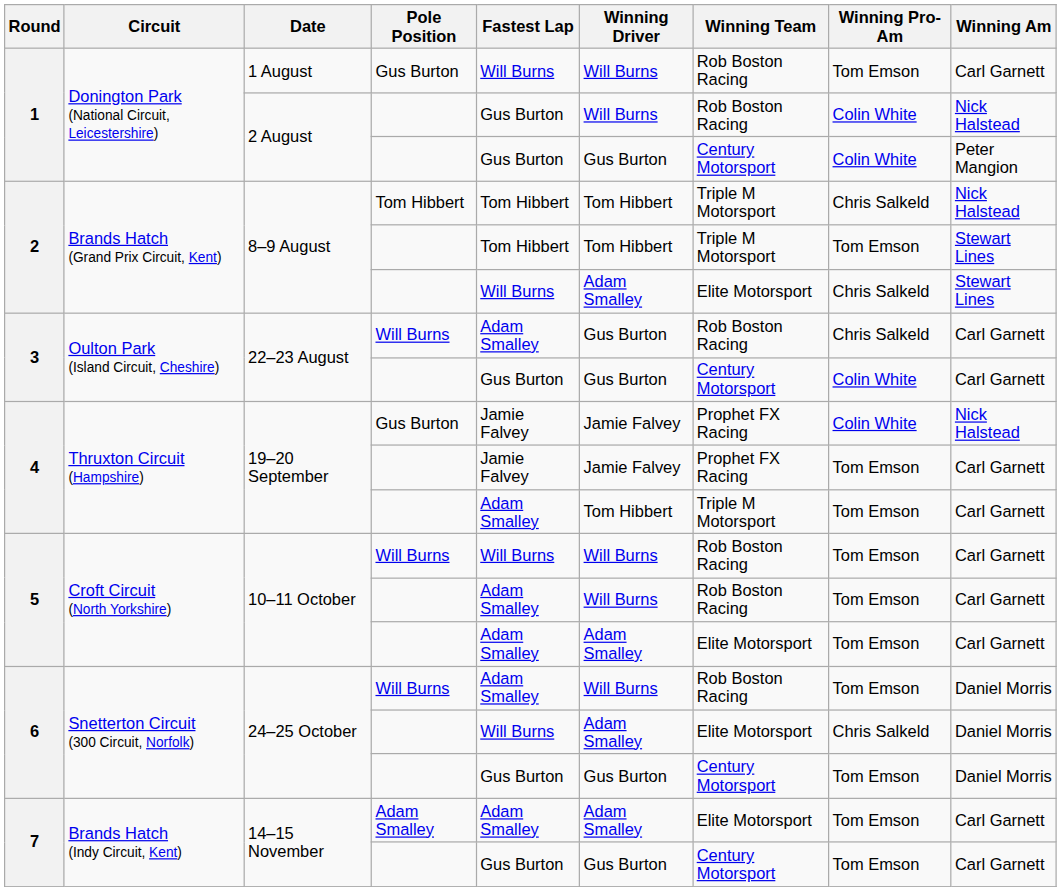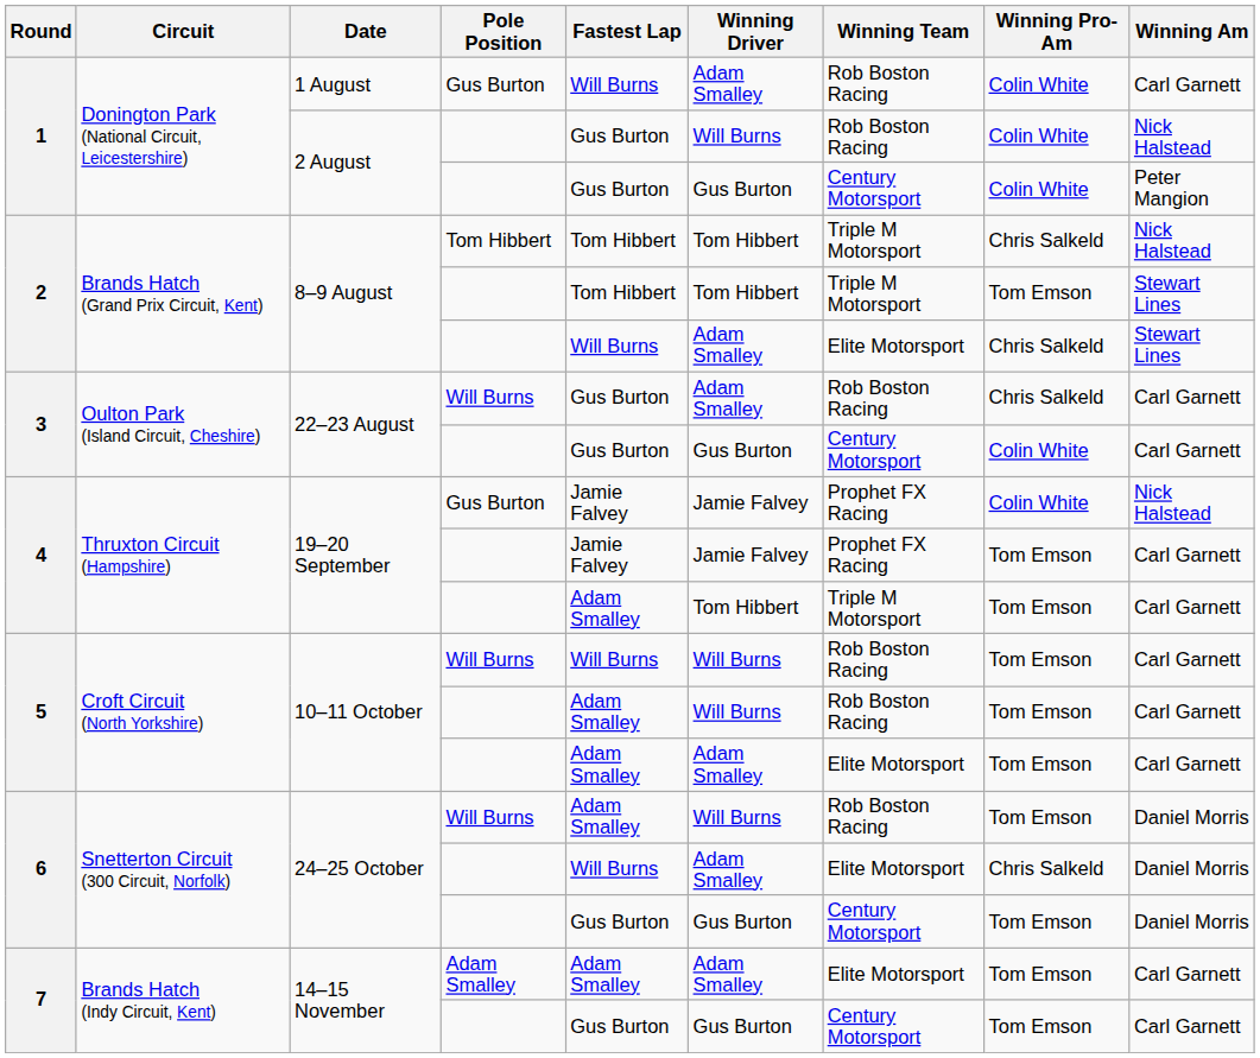 <table class="wikitable" style="font-size: 85%">
 <tr>
 <th>Round</th>
 <th>Circuit</th>
 <th>Date</th>
 <th>Pole Position</th>
 <th>Fastest Lap</th>
 <th>Winning Driver</th>
 <th>Winning Team</th>
 <th>Winning Pro-Am</th>
 <th>Winning Am</th>
 </tr>
 <tr>
 <th rowspan=3>1</th>
 <td rowspan=3><a href='#'>Donington Park</a><br><small>(National Circuit, <a href='#'>Leicestershire</a>)</small></td>
 <td>1 August</td>
 <td>Gus Burton</td>
 <td><a href='#'>Will Burns</a></td>
-<td><a href='#'>Will Burns</a></td>
+<td><a href='#'>Adam Smalley</a></td>
 <td>Rob Boston Racing</td>
-<td>Tom Emson</td>
+<td><a href='#'>Colin White</a></td>
 <td>Carl Garnett</td>
 </tr>
 <tr>
 <td rowspan=2>2 August</td>
 <td></td>
 <td>Gus Burton</td>
 <td><a href='#'>Will Burns</a></td>
 <td>Rob Boston Racing</td>
 <td><a href='#'>Colin White</a></td>
 <td><a href='#'>Nick Halstead</a></td>
 </tr>
 <tr>
 <td></td>
 <td>Gus Burton</td>
 <td>Gus Burton</td>
 <td><a href='#'>Century Motorsport</a></td>
 <td><a href='#'>Colin White</a></td>
 <td>Peter Mangion</td>
 </tr>
 <tr>
 <th rowspan=3>2</th>
 <td rowspan=3><a href='#'>Brands Hatch</a><br><small>(Grand Prix Circuit, <a href='#'>Kent</a>)</small></td>
 <td rowspan=3>8–9 August</td>
 <td>Tom Hibbert</td>
 <td>Tom Hibbert</td>
 <td>Tom Hibbert</td>
 <td>Triple M Motorsport</td>
 <td>Chris Salkeld</td>
 <td><a href='#'>Nick Halstead</a></td>
 </tr>
 <tr>
 <td></td>
 <td>Tom Hibbert</td>
 <td>Tom Hibbert</td>
 <td>Triple M Motorsport</td>
 <td>Tom Emson</td>
 <td><a href='#'>Stewart Lines</a></td>
 </tr>
 <tr>
 <td></td>
 <td><a href='#'>Will Burns</a></td>
 <td><a href='#'>Adam Smalley</a></td>
 <td>Elite Motorsport</td>
 <td>Chris Salkeld</td>
 <td><a href='#'>Stewart Lines</a></td>
 </tr>
 <tr>
 <th rowspan=2>3</th>
 <td rowspan=2><a href='#'>Oulton Park</a><br><small>(Island Circuit, <a href='#'>Cheshire</a>)</small></td>
 <td rowspan=2>22–23 August</td>
 <td><a href='#'>Will Burns</a></td>
+<td>Gus Burton</td>
 <td><a href='#'>Adam Smalley</a></td>
-<td>Gus Burton</td>
 <td>Rob Boston Racing</td>
 <td>Chris Salkeld</td>
 <td>Carl Garnett</td>
 </tr>
 <tr>
 <td></td>
 <td>Gus Burton</td>
 <td>Gus Burton</td>
 <td><a href='#'>Century Motorsport</a></td>
 <td><a href='#'>Colin White</a></td>
 <td>Carl Garnett</td>
 </tr>
 <tr>
 <th rowspan=3>4</th>
 <td rowspan=3><a href='#'>Thruxton Circuit</a><br><small>(<a href='#'>Hampshire</a>)</small></td>
 <td rowspan=3>19–20 September</td>
 <td>Gus Burton</td>
 <td>Jamie Falvey</td>
 <td>Jamie Falvey</td>
 <td>Prophet FX Racing</td>
 <td><a href='#'>Colin White</a></td>
 <td><a href='#'>Nick Halstead</a></td>
 </tr>
 <tr>
 <td></td>
 <td>Jamie Falvey</td>
 <td>Jamie Falvey</td>
 <td>Prophet FX Racing</td>
 <td>Tom Emson</td>
 <td>Carl Garnett</td>
 </tr>
 <tr>
 <td></td>
 <td><a href='#'>Adam Smalley</a></td>
 <td>Tom Hibbert</td>
 <td>Triple M Motorsport</td>
 <td>Tom Emson</td>
 <td>Carl Garnett</td>
 </tr>
 <tr>
 <th rowspan=3>5</th>
 <td rowspan=3><a href='#'>Croft Circuit</a><br><small>(<a href='#'>North Yorkshire</a>)</small></td>
 <td rowspan=3>10–11 October</td>
 <td><a href='#'>Will Burns</a></td>
 <td><a href='#'>Will Burns</a></td>
 <td><a href='#'>Will Burns</a></td>
 <td>Rob Boston Racing</td>
 <td>Tom Emson</td>
 <td>Carl Garnett</td>
 </tr>
 <tr>
 <td></td>
 <td><a href='#'>Adam Smalley</a></td>
 <td><a href='#'>Will Burns</a></td>
 <td>Rob Boston Racing</td>
 <td>Tom Emson</td>
 <td>Carl Garnett</td>
 </tr>
 <tr>
 <td></td>
 <td><a href='#'>Adam Smalley</a></td>
 <td><a href='#'>Adam Smalley</a></td>
 <td>Elite Motorsport</td>
 <td>Tom Emson</td>
 <td>Carl Garnett</td>
 </tr>
 <tr>
 <th rowspan=3>6</th>
 <td rowspan=3><a href='#'>Snetterton Circuit</a><br><small>(300 Circuit, <a href='#'>Norfolk</a>)</small></td>
 <td rowspan=3>24–25 October</td>
 <td><a href='#'>Will Burns</a></td>
 <td><a href='#'>Adam Smalley</a></td>
 <td><a href='#'>Will Burns</a></td>
 <td>Rob Boston Racing</td>
 <td>Tom Emson</td>
 <td>Daniel Morris</td>
 </tr>
 <tr>
 <td></td>
 <td><a href='#'>Will Burns</a></td>
 <td><a href='#'>Adam Smalley</a></td>
 <td>Elite Motorsport</td>
 <td>Chris Salkeld</td>
 <td>Daniel Morris</td>
 </tr>
 <tr>
 <td></td>
 <td>Gus Burton</td>
 <td>Gus Burton</td>
 <td><a href='#'>Century Motorsport</a></td>
 <td>Tom Emson</td>
 <td>Daniel Morris</td>
 </tr>
 <tr>
 <th rowspan=2>7</th>
 <td rowspan=2><a href='#'>Brands Hatch</a><br><small>(Indy Circuit, <a href='#'>Kent</a>)</small></td>
 <td rowspan=2>14–15 November</td>
 <td><a href='#'>Adam Smalley</a></td>
 <td><a href='#'>Adam Smalley</a></td>
 <td><a href='#'>Adam Smalley</a></td>
 <td>Elite Motorsport</td>
 <td>Tom Emson</td>
 <td>Carl Garnett</td>
 </tr>
 <tr>
 <td></td>
 <td>Gus Burton</td>
 <td>Gus Burton</td>
 <td><a href='#'>Century Motorsport</a></td>
 <td>Tom Emson</td>
 <td>Carl Garnett</td>
 </tr>
 </table>
